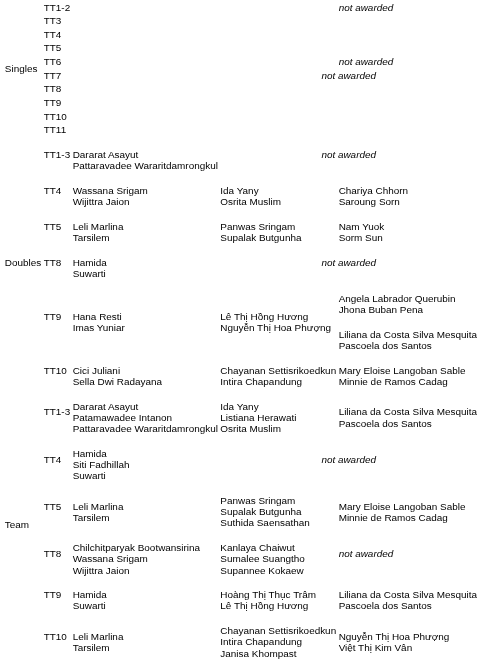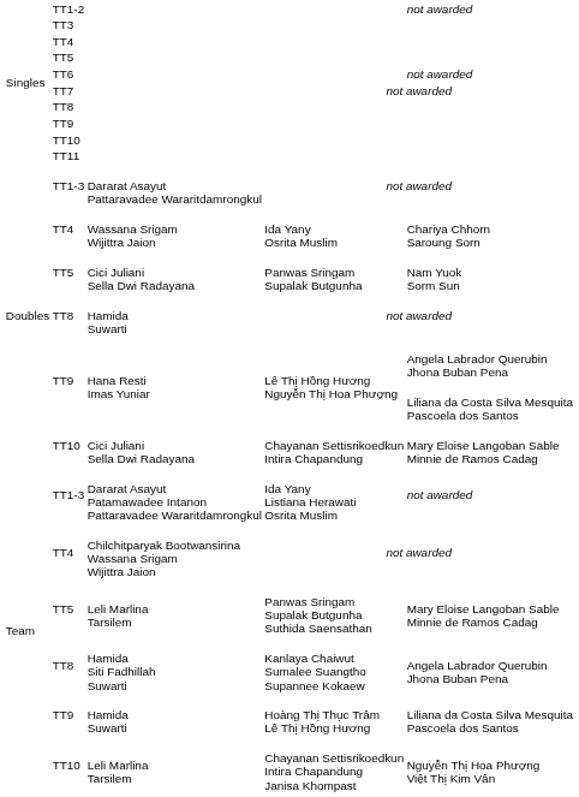 <table>
 <tr>
 <td rowspan="16">Singles</td>
 <td>TT1-2</td>
 <td></td>
 <td></td>
 <td><em>not awarded</em></td>
 </tr>
 <tr>
 <td rowspan=2>TT3</td>
 <td rowspan=2></td>
 <td rowspan=2 nowrap=true></td>
 <td></td>
 </tr>
 <tr>
 <td></td>
 </tr>
 <tr>
 <td rowspan=2>TT4</td>
 <td rowspan=2></td>
 <td rowspan=2></td>
 <td></td>
 </tr>
 <tr>
 <td></td>
 </tr>
 <tr>
 <td rowspan=2>TT5</td>
 <td rowspan=2></td>
 <td rowspan=2></td>
 <td></td>
 </tr>
 <tr>
 <td></td>
 </tr>
 <tr>
 <td>TT6</td>
 <td></td>
 <td></td>
 <td><em>not awarded</em></td>
 </tr>
 <tr>
 <td>TT7</td>
 <td></td>
 <td colspan="2" align=center><em>not awarded</em></td>
 </tr>
 <tr>
 <td rowspan=2>TT8</td>
 <td rowspan=2></td>
 <td rowspan=2></td>
 <td></td>
 </tr>
 <tr>
 <td></td>
 </tr>
 <tr>
 <td rowspan=2>TT9</td>
 <td rowspan=2></td>
 <td rowspan=2></td>
 <td></td>
 </tr>
 <tr>
 <td></td>
 </tr>
 <tr>
 <td rowspan=2>TT10</td>
 <td rowspan=2></td>
 <td rowspan=2></td>
 <td></td>
 </tr>
 <tr>
 <td></td>
 </tr>
 <tr>
 <td>TT11</td>
 <td></td>
 <td></td>
 <td></td>
 </tr>
 <tr>
 <td rowspan="7">Doubles</td>
 <td>TT1-3</td>
 <td nowrap=true><br>Dararat Asayut<br>Pattaravadee Wararitdamrongkul</td>
 <td colspan="2" align=center><em>not awarded</em></td>
 </tr>
 <tr>
 <td>TT4</td>
 <td><br>Wassana Srigam<br>Wijittra Jaion</td>
 <td><br>Ida Yany<br>Osrita Muslim</td>
 <td><br>Chariya Chhorn<br>Saroung Sorn</td>
 </tr>
 <tr>
 <td>TT5</td>
-<td><br>Leli Marlina<br>Tarsilem</td>
+<td><br>Cici Juliani<br>Sella Dwi Radayana</td>
 <td><br>Panwas Sringam<br>Supalak Butgunha</td>
 <td><br>Nam Yuok<br>Sorm Sun</td>
 </tr>
 <tr>
 <td>TT8</td>
 <td><br>Hamida<br>Suwarti</td>
 <td colspan="2" align=center><em>not awarded</em></td>
 </tr>
 <tr>
 <td rowspan=2>TT9</td>
 <td rowspan=2><br>Hana Resti<br>Imas Yuniar</td>
 <td rowspan=2><br>Lê Thị Hồng Hương<br>Nguyễn Thị Hoa Phượng</td>
 <td><br>Angela Labrador Querubin<br>Jhona Buban Pena</td>
 </tr>
 <tr>
 <td><br>Liliana da Costa Silva Mesquita<br>Pascoela dos Santos</td>
 </tr>
 <tr>
 <td>TT10</td>
 <td><br>Cici Juliani<br>Sella Dwi Radayana</td>
 <td><br>Chayanan Settisrikoedkun<br>Intira Chapandung</td>
 <td><br>Mary Eloise Langoban Sable<br>Minnie de Ramos Cadag</td>
 </tr>
 <tr>
 <td rowspan="6">Team</td>
 <td>TT1-3</td>
 <td nowrap=true><br>Dararat Asayut<br>Patamawadee Intanon<br>Pattaravadee Wararitdamrongkul</td>
 <td><br>Ida Yany<br>Listiana Herawati<br>Osrita Muslim</td>
-<td><br>Liliana da Costa Silva Mesquita<br>Pascoela dos Santos</td>
+<td><em>not awarded</em></td>
 </tr>
 <tr>
 <td>TT4</td>
-<td><br>Hamida<br>Siti Fadhillah<br>Suwarti</td>
+<td><br>Chilchitparyak Bootwansirina<br>Wassana Srigam<br>Wijittra Jaion</td>
 <td colspan="2" align=center><em>not awarded</em></td>
 </tr>
 <tr>
 <td>TT5</td>
 <td><br>Leli Marlina<br>Tarsilem</td>
 <td><br>Panwas Sringam<br>Supalak Butgunha<br>Suthida Saensathan</td>
 <td><br>Mary Eloise Langoban Sable<br>Minnie de Ramos Cadag</td>
 </tr>
 <tr>
 <td>TT8</td>
-<td><br>Chilchitparyak Bootwansirina<br>Wassana Srigam<br>Wijittra Jaion</td>
+<td><br>Hamida<br>Siti Fadhillah<br>Suwarti</td>
 <td><br>Kanlaya Chaiwut<br>Sumalee Suangtho<br>Supannee Kokaew</td>
-<td><em>not awarded</em></td>
+<td><br>Angela Labrador Querubin<br>Jhona Buban Pena</td>
 </tr>
 <tr>
 <td>TT9</td>
 <td><br>Hamida<br>Suwarti</td>
 <td><br>Hoàng Thị Thục Trâm<br>Lê Thị Hồng Hương</td>
 <td><br>Liliana da Costa Silva Mesquita<br>Pascoela dos Santos</td>
 </tr>
 <tr>
 <td>TT10</td>
 <td><br>Leli Marlina<br>Tarsilem</td>
 <td><br>Chayanan Settisrikoedkun<br>Intira Chapandung<br>Janisa Khompast</td>
 <td><br>Nguyễn Thị Hoa Phượng<br>Việt Thị Kim Vân</td>
 </tr>
 </table>
